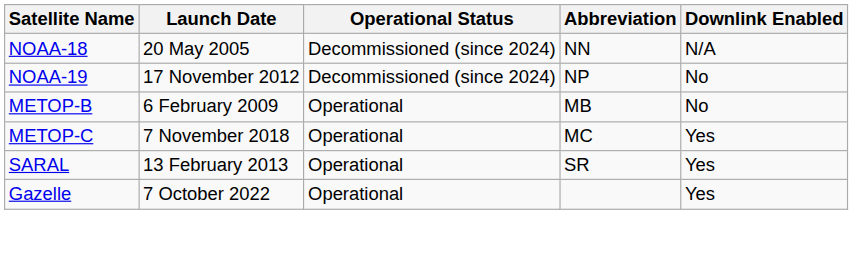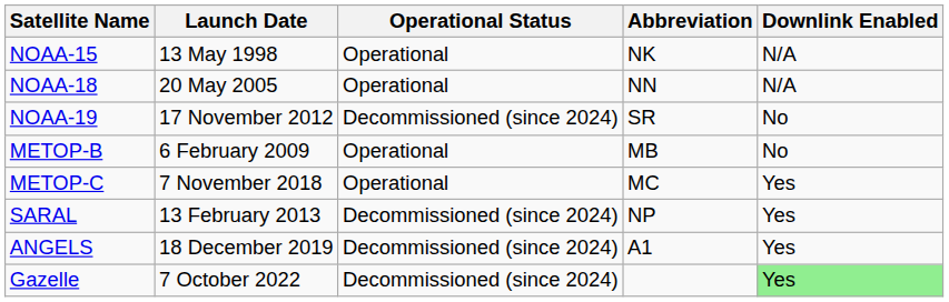 <table class="wikitable">
 <tr>
 <th>Satellite Name</th>
 <th>Launch Date</th>
 <th>Operational Status</th>
 <th>Abbreviation</th>
 <th>Downlink Enabled</th>
 </tr>
 <tr>
+<td><a href='#'>NOAA-15</a></td>
+<td>13 May 1998</td>
+<td>Operational</td>
+<td>NK</td>
+<td>N/A</td>
+</tr>
+<tr>
 <td><a href='#'>NOAA-18</a></td>
 <td>20 May 2005</td>
-<td>Decommissioned (since 2024)</td>
+<td>Operational</td>
 <td>NN</td>
 <td>N/A</td>
 </tr>
 <tr>
 <td><a href='#'>NOAA-19</a></td>
 <td>17 November 2012</td>
 <td>Decommissioned (since 2024)</td>
-<td>NP</td>
+<td>SR</td>
 <td>No</td>
 </tr>
 <tr>
 <td><a href='#'>METOP-B</a></td>
 <td>6 February 2009</td>
 <td>Operational</td>
 <td>MB</td>
 <td>No</td>
 </tr>
 <tr>
 <td><a href='#'>METOP-C</a></td>
 <td>7 November 2018</td>
 <td>Operational</td>
 <td>MC</td>
 <td>Yes</td>
 </tr>
 <tr>
 <td><a href='#'>SARAL</a></td>
 <td>13 February 2013</td>
-<td>Operational</td>
-<td>SR</td>
+<td>Decommissioned (since 2024)</td>
+<td>NP</td>
+<td>Yes</td>
+</tr>
+<tr>
+<td><a href='#'>ANGELS</a></td>
+<td>18 December 2019</td>
+<td>Decommissioned (since 2024)</td>
+<td>A1</td>
 <td>Yes</td>
 </tr>
 <tr>
 <td><a href='#'>Gazelle</a></td>
 <td>7 October 2022</td>
-<td>Operational</td>
+<td>Decommissioned (since 2024)</td>
 <td></td>
-<td>Yes</td>
+<td style="background: lightgreen;">Yes</td>
 </tr>
 </table>
